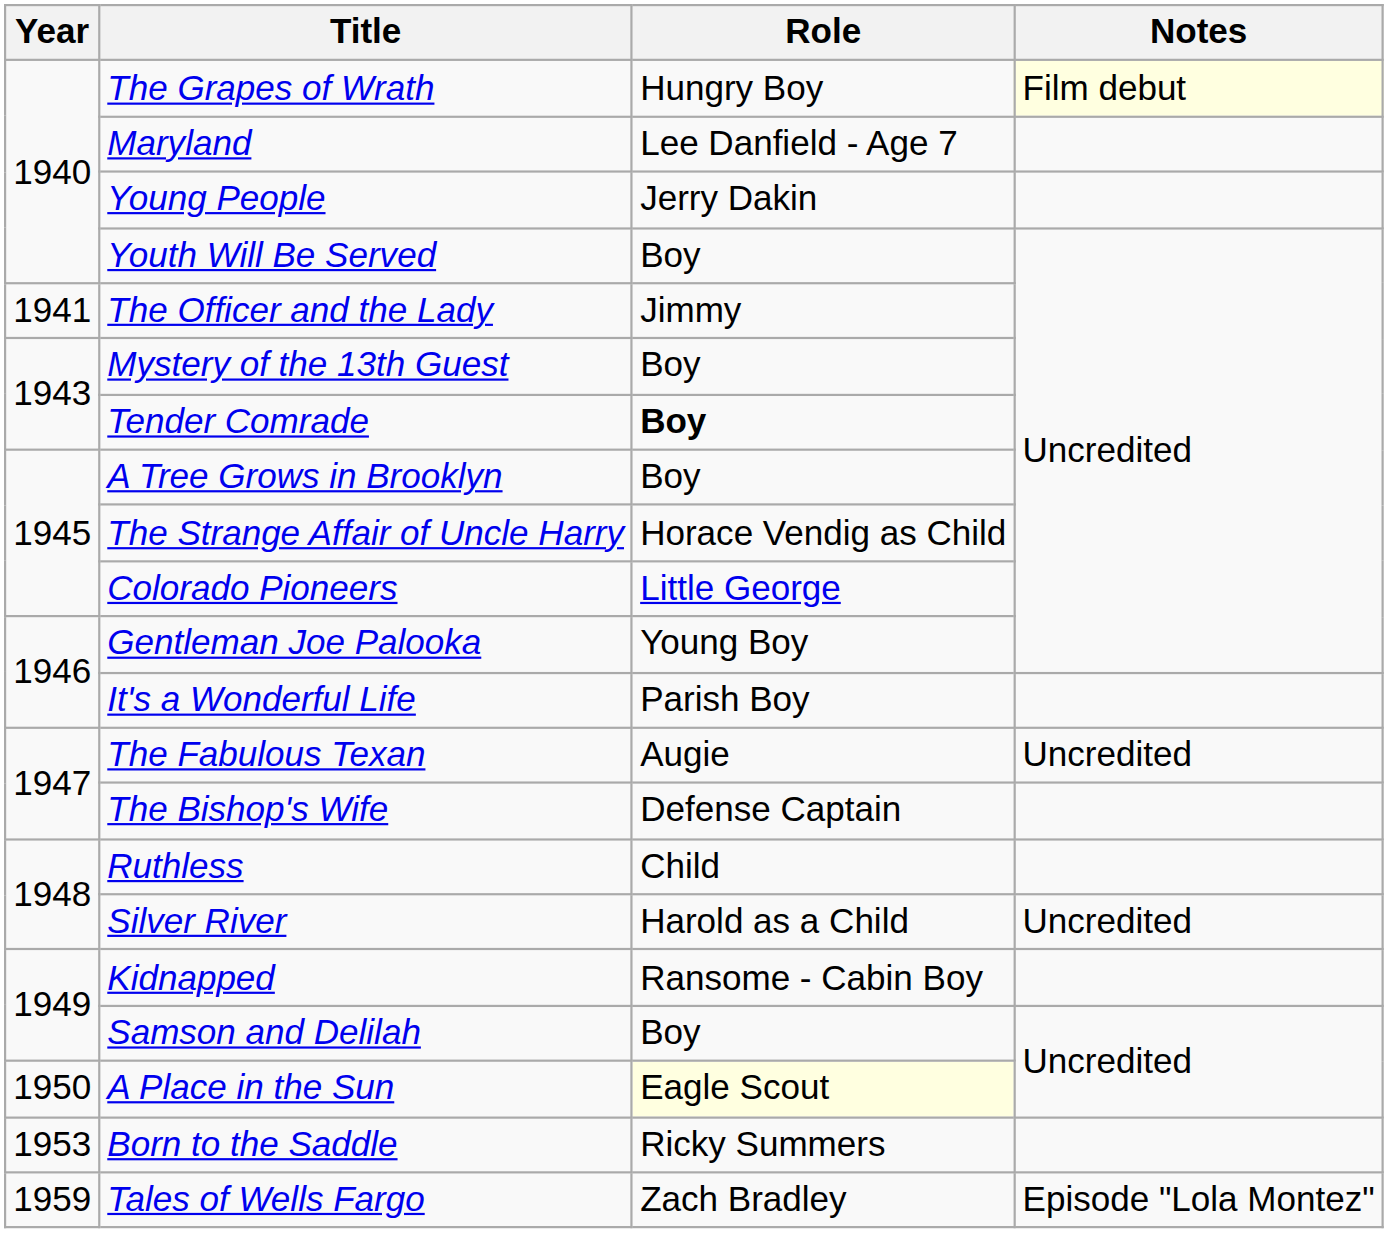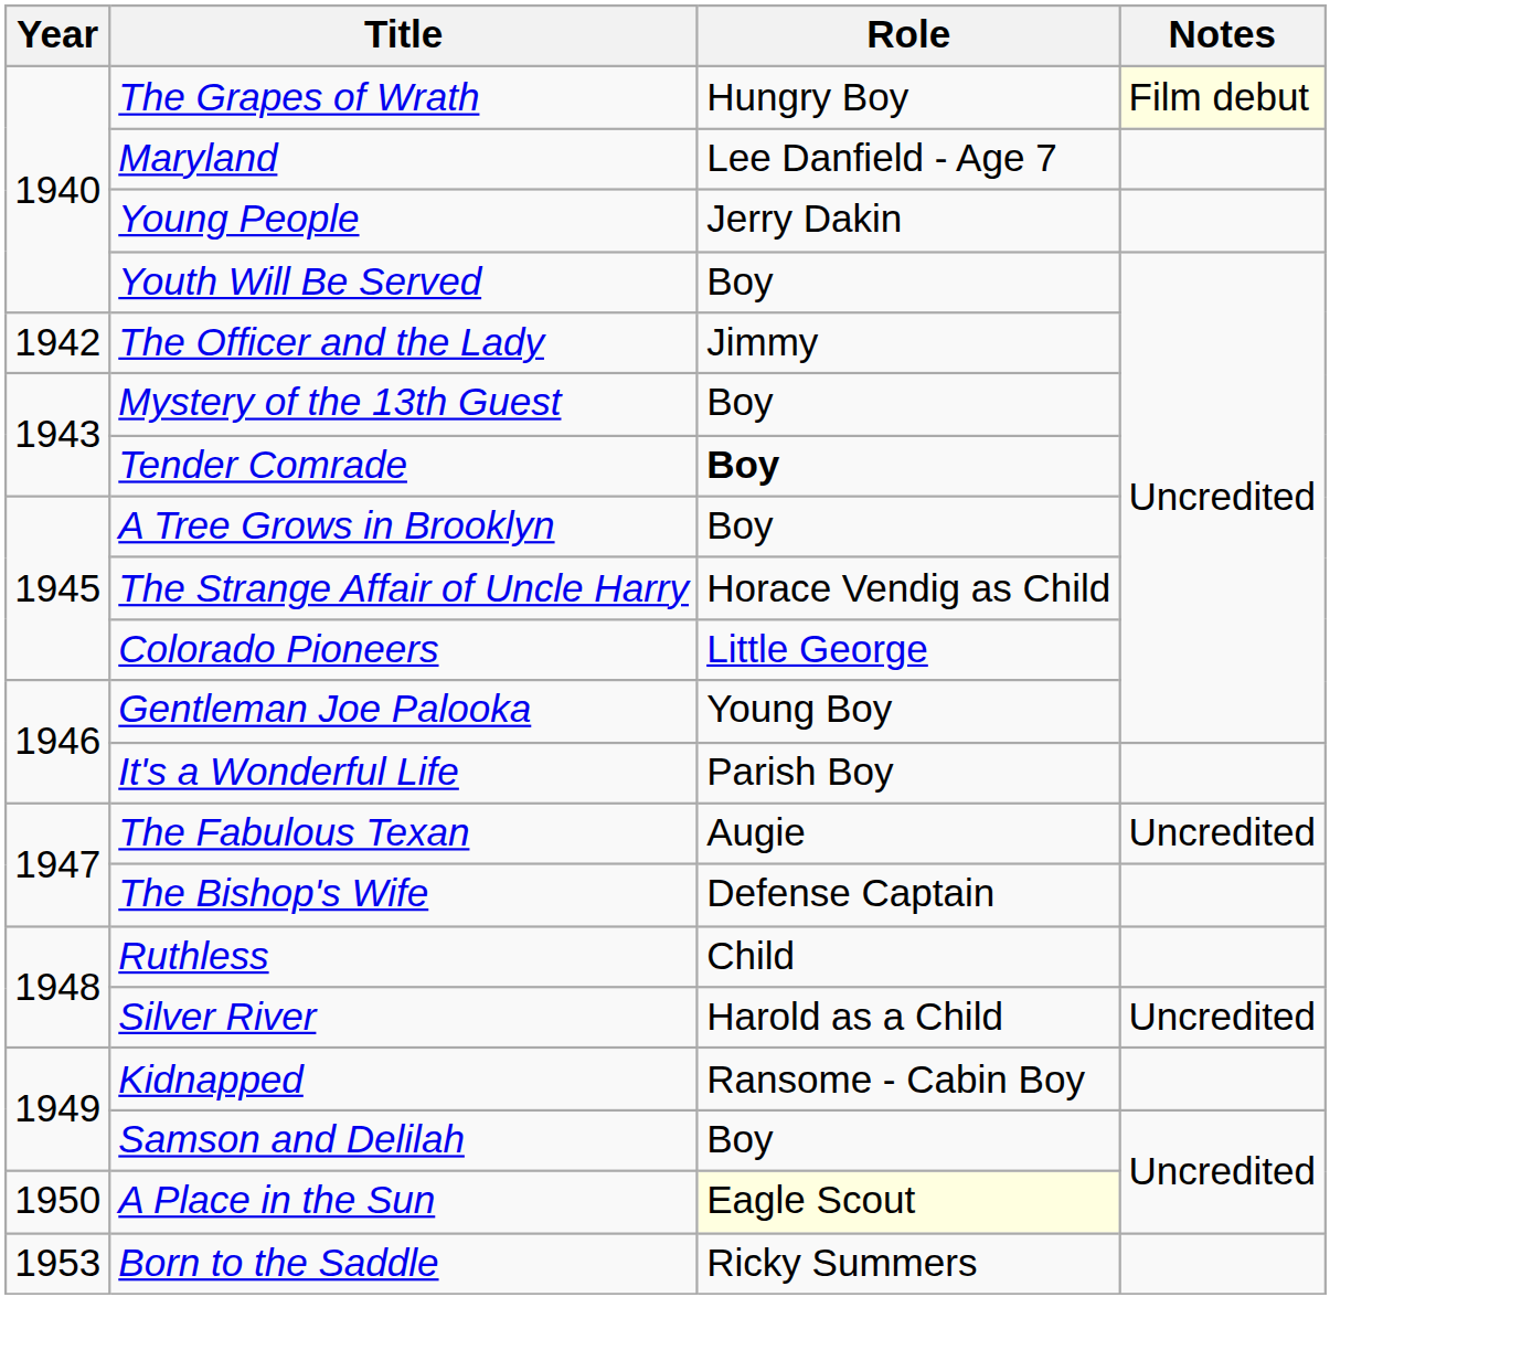 <table class="wikitable sortable">
 <tr>
 <th>Year</th>
 <th>Title</th>
 <th>Role</th>
 <th class="unsortable">Notes</th>
 </tr>
 <tr>
 <td rowspan="4">1940</td>
 <td><em><a href='#'>The Grapes of Wrath</a></em></td>
 <td>Hungry Boy</td>
 <td style="background: lightyellow;">Film debut</td>
 </tr>
 <tr>
 <td><em><a href='#'>Maryland</a></em></td>
 <td>Lee Danfield - Age 7</td>
 <td></td>
 </tr>
 <tr>
 <td><em><a href='#'>Young People</a></em></td>
 <td>Jerry Dakin</td>
 <td></td>
 </tr>
 <tr>
 <td><em><a href='#'>Youth Will Be Served</a></em></td>
 <td>Boy</td>
 <td rowspan="8">Uncredited</td>
 </tr>
 <tr>
-<td>1941</td>
+<td>1942</td>
 <td><em><a href='#'>The Officer and the Lady</a></em></td>
 <td>Jimmy</td>
 </tr>
 <tr>
 <td rowspan="2">1943</td>
 <td><em><a href='#'>Mystery of the 13th Guest</a></em></td>
 <td>Boy</td>
 </tr>
 <tr>
 <td><em><a href='#'>Tender Comrade</a></em></td>
 <td><strong>Boy</strong></td>
 </tr>
 <tr>
 <td rowspan="3">1945</td>
 <td><em><a href='#'>A Tree Grows in Brooklyn</a></em></td>
 <td>Boy</td>
 </tr>
 <tr>
 <td><em><a href='#'>The Strange Affair of Uncle Harry</a></em></td>
 <td>Horace Vendig as Child</td>
 </tr>
 <tr>
 <td><em><a href='#'>Colorado Pioneers</a></em></td>
 <td><a href='#'>Little George</a></td>
 </tr>
 <tr>
 <td rowspan="2">1946</td>
 <td><em><a href='#'>Gentleman Joe Palooka</a></em></td>
 <td>Young Boy</td>
 </tr>
 <tr>
 <td><em><a href='#'>It's a Wonderful Life</a></em></td>
 <td>Parish Boy</td>
 <td></td>
 </tr>
 <tr>
 <td rowspan="2">1947</td>
 <td><em><a href='#'>The Fabulous Texan</a></em></td>
 <td>Augie</td>
 <td>Uncredited</td>
 </tr>
 <tr>
 <td><em><a href='#'>The Bishop's Wife</a></em></td>
 <td>Defense Captain</td>
 <td></td>
 </tr>
 <tr>
 <td rowspan="2">1948</td>
 <td><em><a href='#'>Ruthless</a></em></td>
 <td>Child</td>
 <td></td>
 </tr>
 <tr>
 <td><em><a href='#'>Silver River</a></em></td>
 <td>Harold as a Child</td>
 <td>Uncredited</td>
 </tr>
 <tr>
 <td rowspan="2">1949</td>
 <td><em><a href='#'>Kidnapped</a></em></td>
 <td>Ransome - Cabin Boy</td>
 <td></td>
 </tr>
 <tr>
 <td><em><a href='#'>Samson and Delilah</a></em></td>
 <td>Boy</td>
 <td rowspan="2">Uncredited</td>
 </tr>
 <tr>
 <td>1950</td>
 <td><em><a href='#'>A Place in the Sun</a></em></td>
 <td style="background: lightyellow;">Eagle Scout</td>
 </tr>
 <tr>
 <td>1953</td>
 <td><em><a href='#'>Born to the Saddle</a></em></td>
 <td>Ricky Summers</td>
 <td></td>
 </tr>
-<tr>
-<td>1959</td>
-<td><em><a href='#'>Tales of Wells Fargo</a></em></td>
-<td>Zach Bradley</td>
-<td>Episode "Lola Montez"</td>
-</tr>
 </table>
